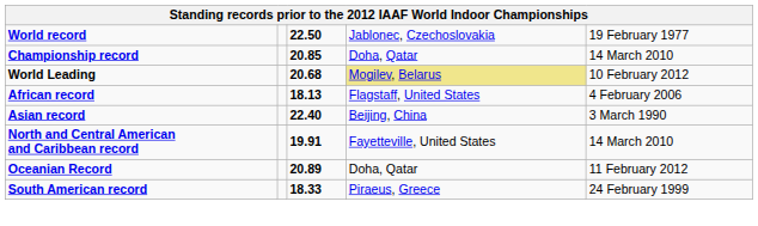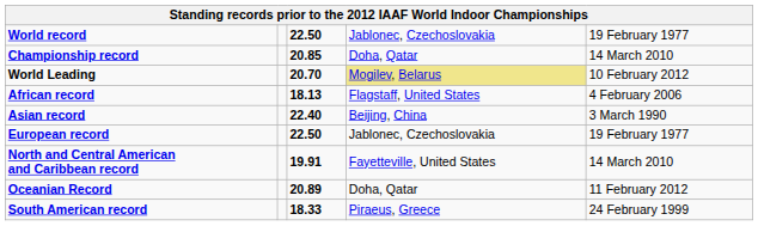 <table class="wikitable" width=75%>
 <tr>
 <th colspan="5">Standing records prior to the 2012 IAAF World Indoor Championships</th>
 </tr>
 <tr>
 <td><strong><a href='#'>World record</a></strong></td>
 <td></td>
 <td><strong>22.50</strong></td>
 <td><a href='#'>Jablonec</a>, <a href='#'>Czechoslovakia</a></td>
 <td>19 February 1977</td>
 </tr>
 <tr>
 <td><strong><a href='#'>Championship record</a></strong></td>
 <td></td>
 <td><strong>20.85</strong></td>
 <td><a href='#'>Doha</a>, <a href='#'>Qatar</a></td>
 <td>14 March 2010</td>
 </tr>
 <tr>
 <td><strong>World Leading</strong></td>
 <td></td>
-<td><strong>20.68</strong></td>
+<td><strong>20.70</strong></td>
 <td style="background: khaki;"><a href='#'>Mogilev</a>, <a href='#'>Belarus</a></td>
 <td>10 February 2012</td>
 </tr>
 <tr>
 <td><strong><a href='#'>African record</a></strong></td>
 <td></td>
 <td><strong>18.13</strong></td>
 <td><a href='#'>Flagstaff</a>, <a href='#'>United States</a></td>
 <td>4 February 2006</td>
 </tr>
 <tr>
 <td><strong><a href='#'>Asian record</a></strong></td>
 <td></td>
 <td><strong>22.40</strong></td>
 <td><a href='#'>Beijing</a>, <a href='#'>China</a></td>
 <td>3 March 1990</td>
+</tr>
+<tr>
+<td><strong><a href='#'>European record</a></strong></td>
+<td></td>
+<td><strong>22.50</strong></td>
+<td>Jablonec, Czechoslovakia</td>
+<td>19 February 1977</td>
 </tr>
 <tr>
 <td><strong><a href='#'>North and Central American <br>and Caribbean record</a></strong></td>
 <td></td>
 <td><strong>19.91</strong></td>
 <td><a href='#'>Fayetteville</a>, United States</td>
 <td>14 March 2010</td>
 </tr>
 <tr>
 <td><strong><a href='#'>Oceanian Record</a></strong></td>
 <td></td>
 <td><strong>20.89</strong></td>
 <td>Doha, Qatar</td>
 <td>11 February 2012</td>
 </tr>
 <tr>
 <td><strong><a href='#'>South American record</a></strong></td>
 <td></td>
 <td><strong>18.33</strong></td>
 <td><a href='#'>Piraeus</a>, <a href='#'>Greece</a></td>
 <td>24 February 1999</td>
 </tr>
 </table>
